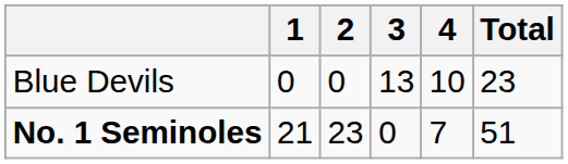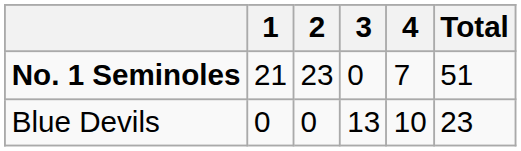 <table class="wikitable">
 <tr>
 <th></th>
 <th>1</th>
 <th>2</th>
 <th>3</th>
 <th>4</th>
 <th>Total</th>
 </tr>
 <tr>
+<td><strong>No. 1 Seminoles</strong></td>
+<td>21</td>
+<td>23</td>
+<td>0</td>
+<td>7</td>
+<td>51</td>
+</tr>
+<tr>
 <td>Blue Devils</td>
 <td>0</td>
 <td>0</td>
 <td>13</td>
 <td>10</td>
 <td>23</td>
 </tr>
-<tr>
-<td><strong>No. 1 Seminoles</strong></td>
-<td>21</td>
-<td>23</td>
-<td>0</td>
-<td>7</td>
-<td>51</td>
-</tr>
 </table>
